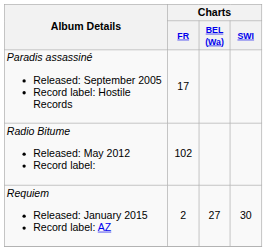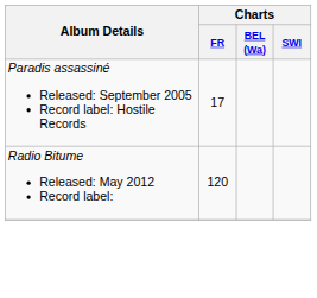 <table class="wikitable">
 <tr>
 <th align="center" rowspan="2" width="240">Album Details</th>
 <th align="center" colspan="3">Charts</th>
 </tr>
 <tr>
 <th width="40"><small><a href='#'>FR</a></small><br></th>
 <th width="40"><small><a href='#'>BEL <br>(Wa)</a></small></th>
 <th width="40"><small><a href='#'>SWI</a></small></th>
 </tr>
 <tr>
 <td><em>Paradis assassiné</em><br><ul><li>Released: September 2005</li><li>Record label: Hostile Records</li></ul></td>
 <td align="center">17</td>
 <td align="center"></td>
 <td align="center"></td>
 </tr>
 <tr>
 <td><em>Radio Bitume</em><br><ul><li>Released: May 2012</li><li>Record label:</li></ul></td>
-<td align="center">102</td>
+<td align="center">120</td>
 <td align="center"></td>
 <td align="center"></td>
 </tr>
 <tr>
-<td><em>Requiem</em><br><ul><li>Released: January 2015</li><li>Record label:  <a href='#'>AZ</a></li></ul></td>
-<td align="center">2</td>
-<td align="center">27</td>
-<td align="center">30</td>
-</tr>
-<tr>
 </tr>
 </table>
